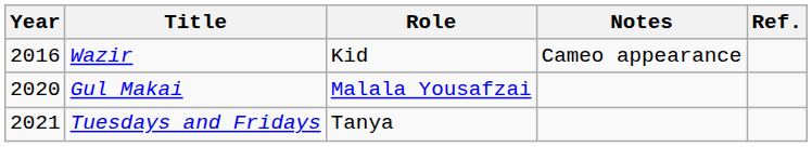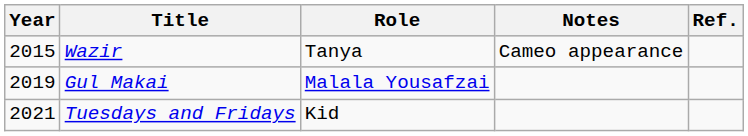 <table class="wikitable sortable">
 <tr>
 <th>Year</th>
 <th>Title</th>
 <th>Role</th>
 <th class="unsortable">Notes</th>
 <th class="unsortable">Ref.</th>
 </tr>
 <tr>
-<td>2016</td>
+<td>2015</td>
 <td><em><a href='#'>Wazir</a></em></td>
-<td>Kid</td>
+<td>Tanya</td>
 <td>Cameo appearance</td>
 <td></td>
 </tr>
 <tr>
-<td>2020</td>
+<td>2019</td>
 <td><em><a href='#'>Gul Makai</a></em></td>
 <td><a href='#'>Malala Yousafzai</a></td>
 <td></td>
 <td></td>
 </tr>
 <tr>
 <td>2021</td>
 <td><em><a href='#'>Tuesdays and Fridays</a></em></td>
-<td>Tanya</td>
+<td>Kid</td>
 <td></td>
 <td></td>
 </tr>
 </table>
